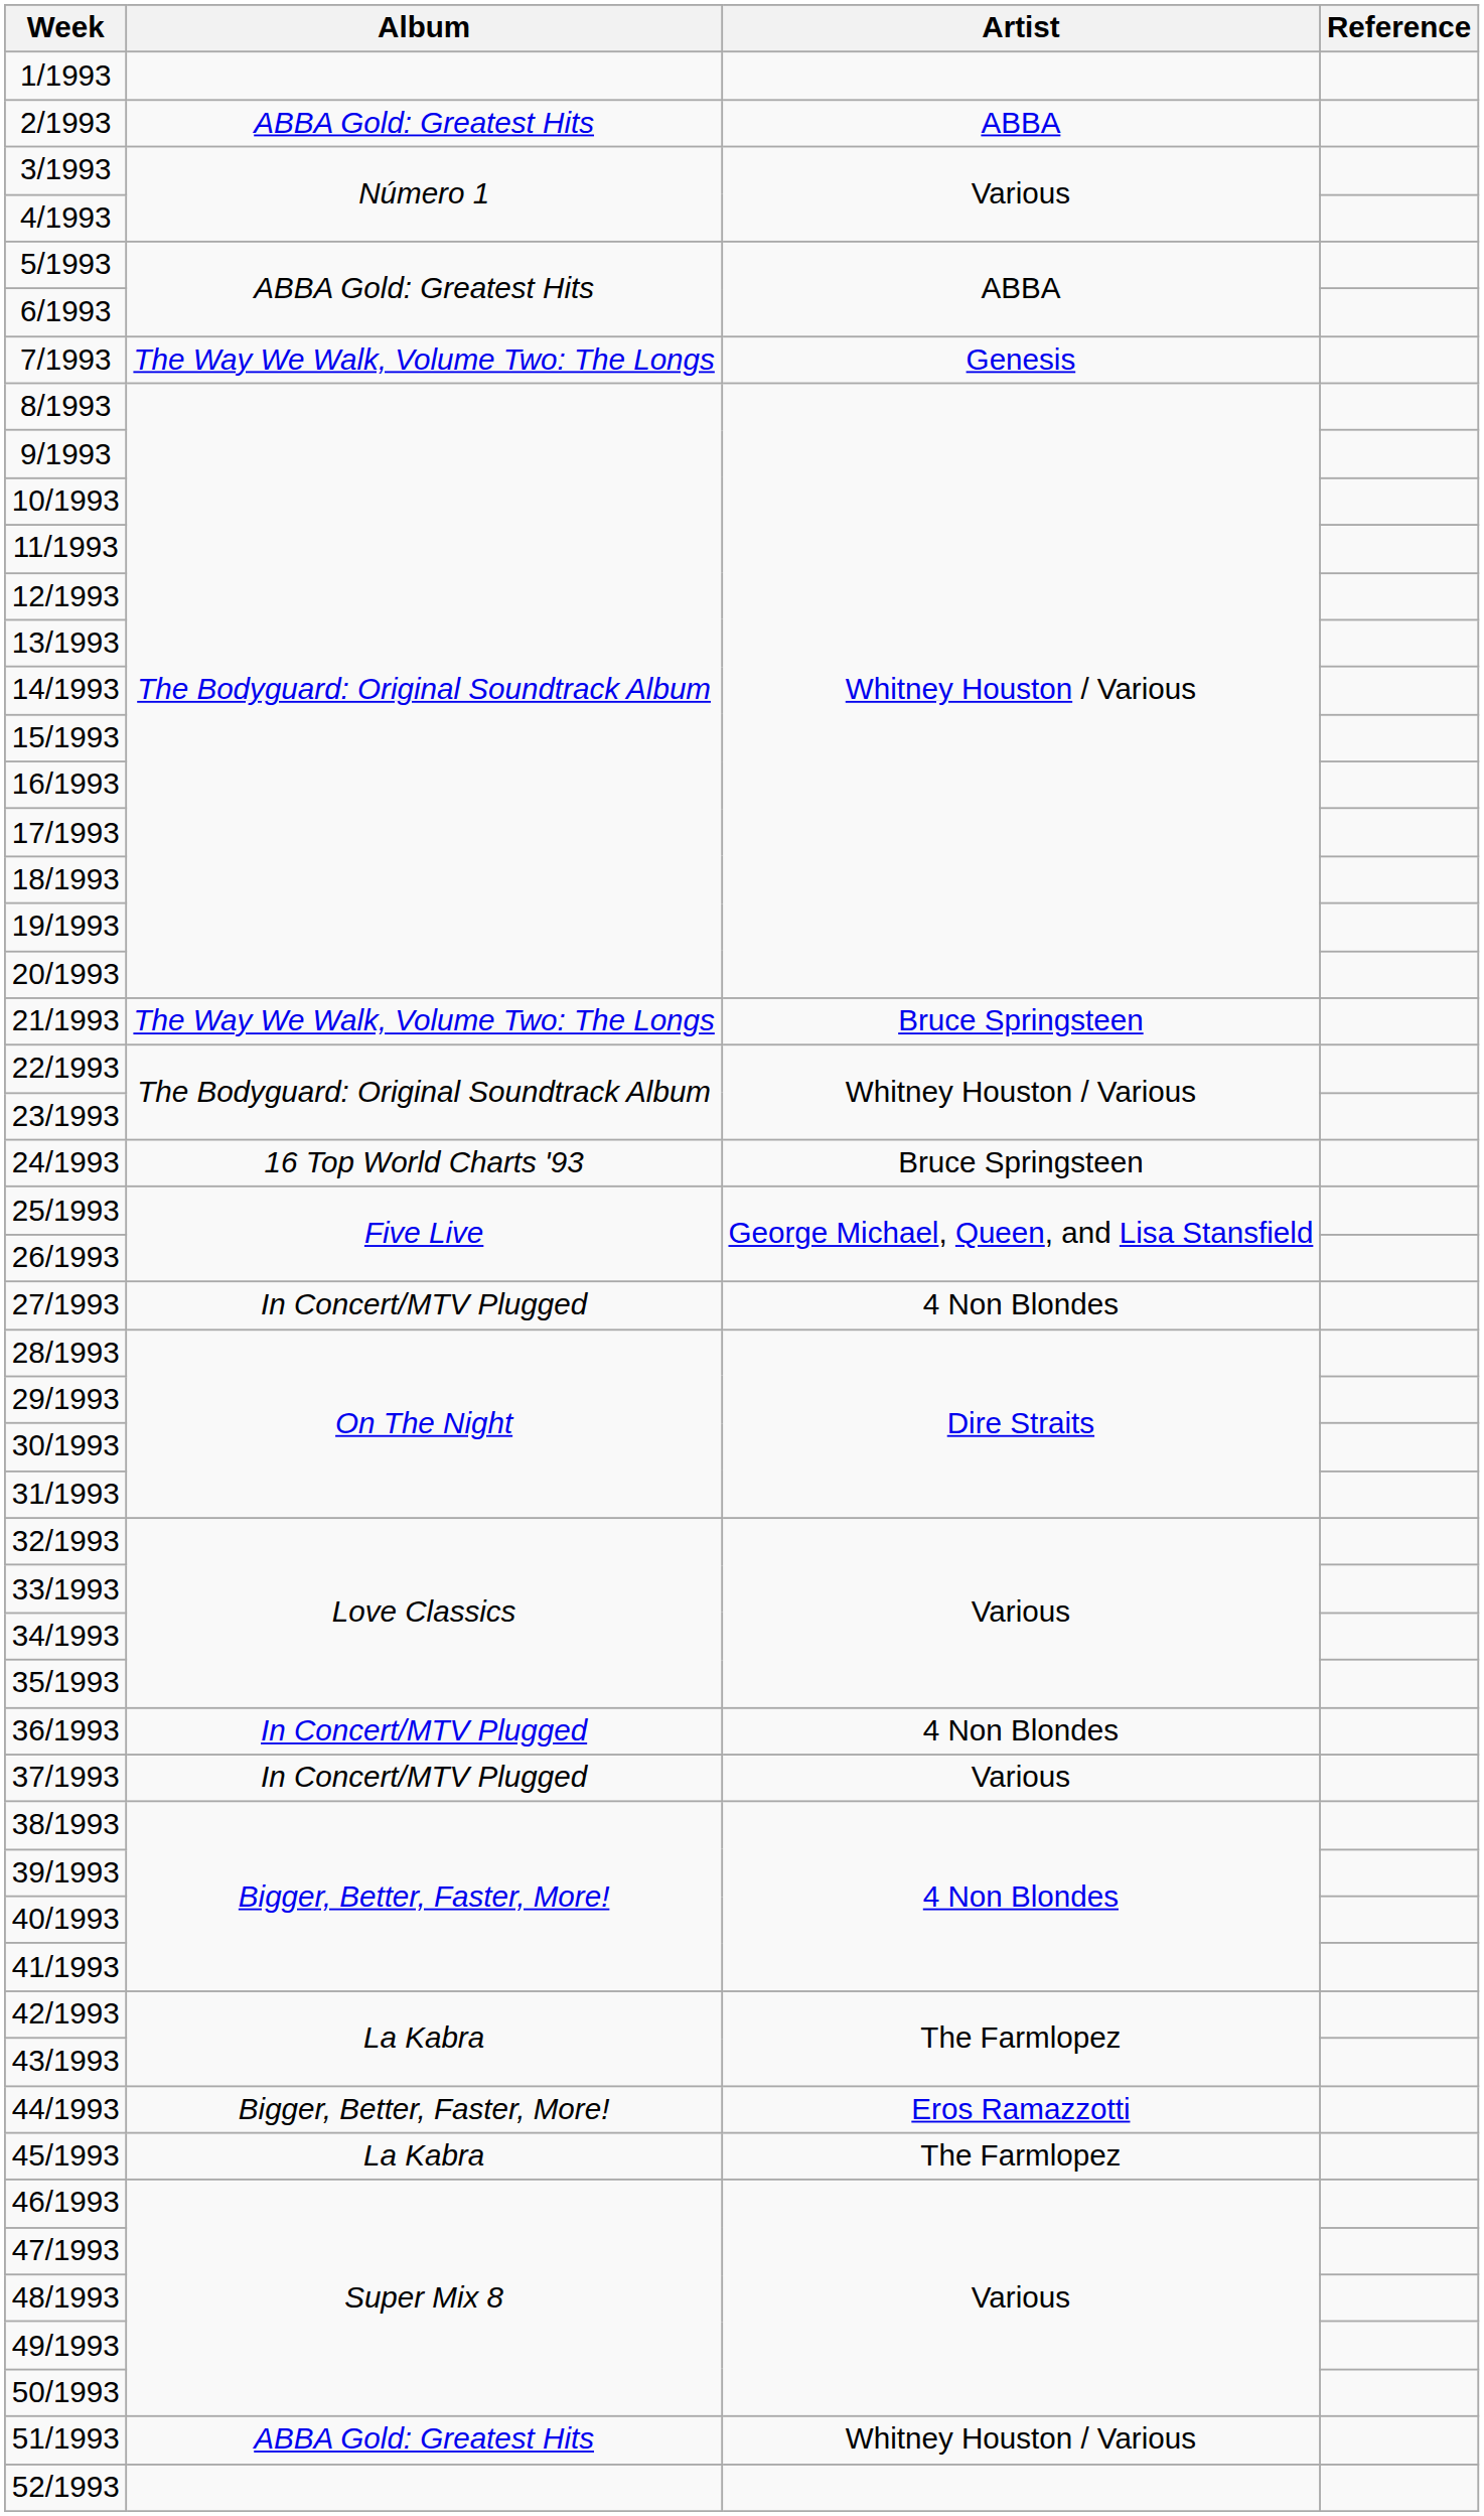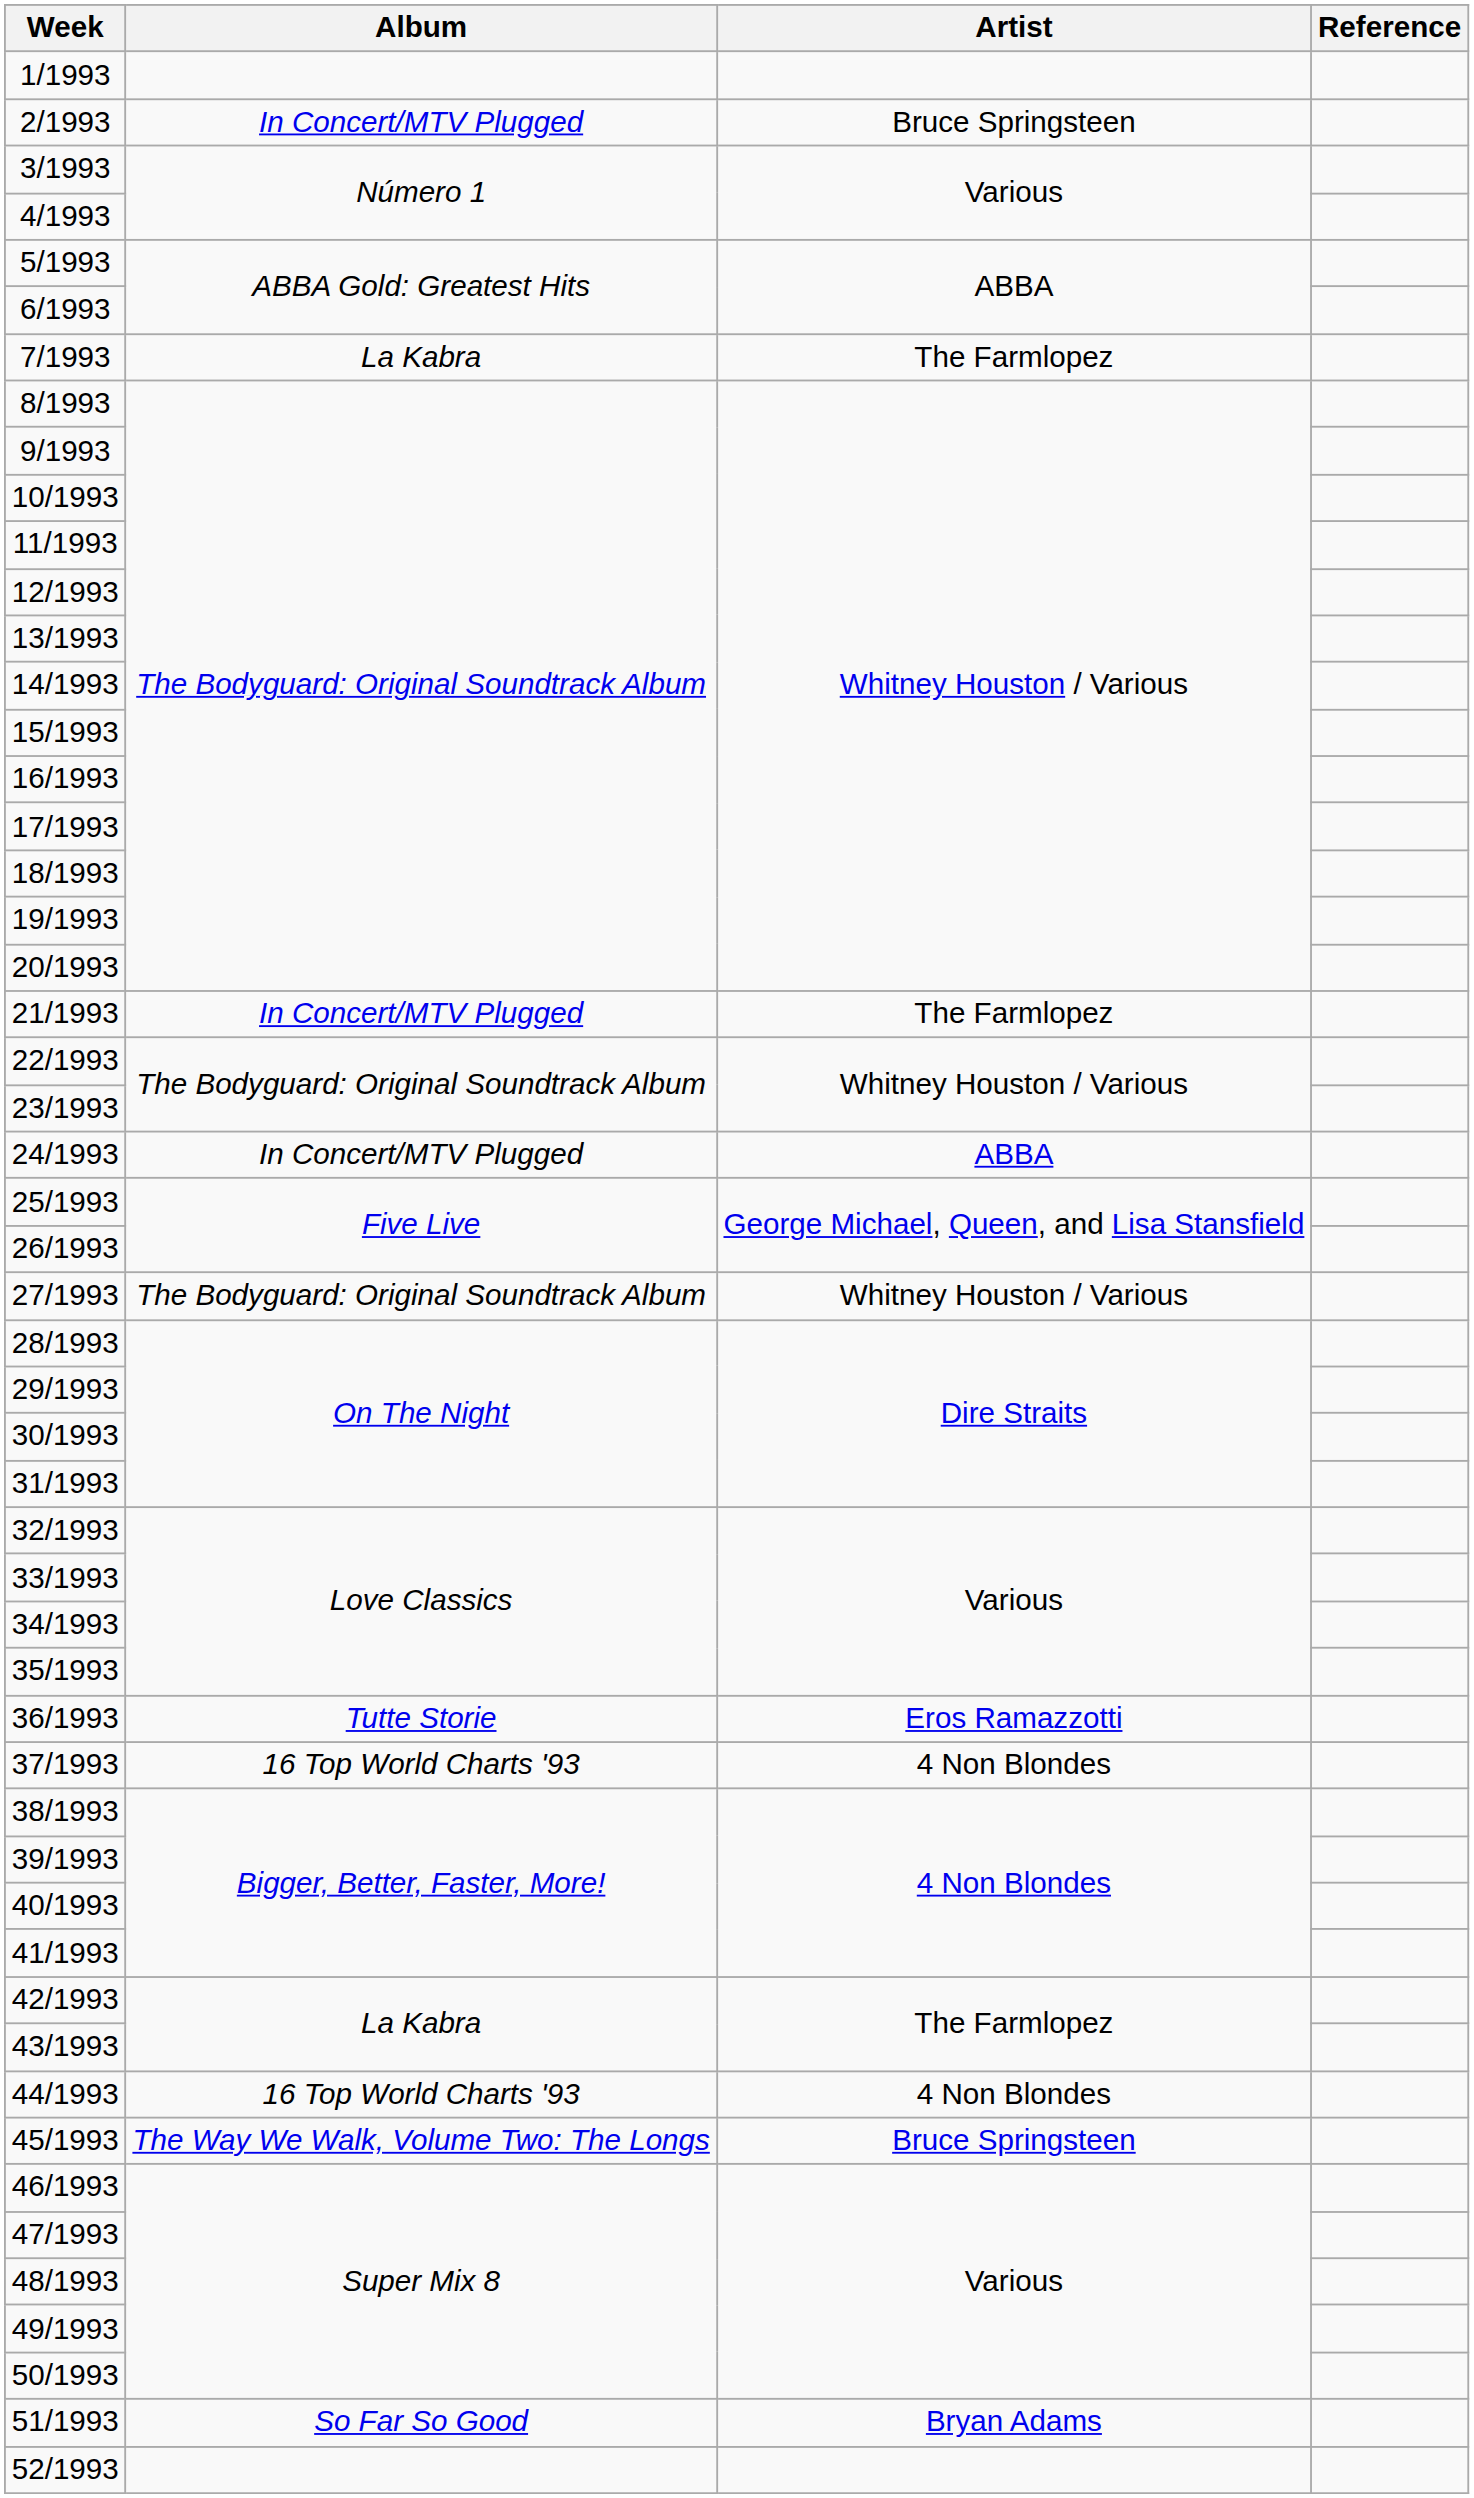 <table class="wikitable" style="text-align:center">
 <tr>
 <th>Week</th>
 <th>Album</th>
 <th>Artist</th>
 <th>Reference</th>
 </tr>
 <tr>
 <td>1/1993</td>
 <td></td>
 <td></td>
 <td></td>
 </tr>
 <tr>
 <td>2/1993</td>
-<td><em><a href='#'>ABBA Gold: Greatest Hits</a></em></td>
-<td><a href='#'>ABBA</a></td>
+<td><em><a href='#'>In Concert/MTV Plugged</a></em></td>
+<td>Bruce Springsteen</td>
 <td></td>
 </tr>
 <tr>
 <td>3/1993</td>
 <td rowspan="2"><em>Número 1</em></td>
 <td rowspan="2">Various</td>
 <td></td>
 </tr>
 <tr>
 <td>4/1993</td>
 <td></td>
 </tr>
 <tr>
 <td>5/1993</td>
 <td rowspan="2"><em>ABBA Gold: Greatest Hits</em></td>
 <td rowspan="2">ABBA</td>
 <td></td>
 </tr>
 <tr>
 <td>6/1993</td>
 <td></td>
 </tr>
 <tr>
 <td>7/1993</td>
-<td><em><a href='#'>The Way We Walk, Volume Two: The Longs</a></em></td>
-<td><a href='#'>Genesis</a></td>
+<td><em>La Kabra</em></td>
+<td>The Farmlopez</td>
 <td></td>
 </tr>
 <tr>
 <td>8/1993</td>
 <td rowspan="13"><a href='#'><em>The Bodyguard: Original Soundtrack Album</em></a></td>
 <td rowspan="13"><a href='#'>Whitney Houston</a> / Various</td>
 <td></td>
 </tr>
 <tr>
 <td>9/1993</td>
 <td></td>
 </tr>
 <tr>
 <td>10/1993</td>
 <td></td>
 </tr>
 <tr>
 <td>11/1993</td>
 <td></td>
 </tr>
 <tr>
 <td>12/1993</td>
 <td></td>
 </tr>
 <tr>
 <td>13/1993</td>
 <td></td>
 </tr>
 <tr>
 <td>14/1993</td>
 <td></td>
 </tr>
 <tr>
 <td>15/1993</td>
 <td></td>
 </tr>
 <tr>
 <td>16/1993</td>
 <td></td>
 </tr>
 <tr>
 <td>17/1993</td>
 <td></td>
 </tr>
 <tr>
 <td>18/1993</td>
 <td></td>
 </tr>
 <tr>
 <td>19/1993</td>
 <td></td>
 </tr>
 <tr>
 <td>20/1993</td>
 <td></td>
 </tr>
 <tr>
 <td>21/1993</td>
-<td><em><a href='#'>The Way We Walk, Volume Two: The Longs</a></em></td>
-<td><a href='#'>Bruce Springsteen</a></td>
+<td><em><a href='#'>In Concert/MTV Plugged</a></em></td>
+<td>The Farmlopez</td>
 <td></td>
 </tr>
 <tr>
 <td>22/1993</td>
 <td rowspan="2"><em>The Bodyguard: Original Soundtrack Album</em></td>
 <td rowspan="2">Whitney Houston / Various</td>
 <td></td>
 </tr>
 <tr>
 <td>23/1993</td>
 <td></td>
 </tr>
 <tr>
 <td>24/1993</td>
-<td><em>16 Top World Charts '93</em></td>
-<td>Bruce Springsteen</td>
+<td><em>In Concert/MTV Plugged</em></td>
+<td><a href='#'>ABBA</a></td>
 <td></td>
 </tr>
 <tr>
 <td>25/1993</td>
 <td rowspan="2"><a href='#'><em>Five Live</em></a></td>
 <td rowspan="2"><a href='#'>George Michael</a>, <a href='#'>Queen</a>, and <a href='#'>Lisa Stansfield</a></td>
 <td></td>
 </tr>
 <tr>
 <td>26/1993</td>
 <td></td>
 </tr>
 <tr>
 <td>27/1993</td>
-<td><em>In Concert/MTV Plugged</em></td>
-<td>4 Non Blondes</td>
+<td><em>The Bodyguard: Original Soundtrack Album</em></td>
+<td>Whitney Houston / Various</td>
 <td></td>
 </tr>
 <tr>
 <td>28/1993</td>
 <td rowspan="4"><em><a href='#'>On The Night</a></em></td>
 <td rowspan="4"><a href='#'>Dire Straits</a></td>
 <td></td>
 </tr>
 <tr>
 <td>29/1993</td>
 <td></td>
 </tr>
 <tr>
 <td>30/1993</td>
 <td></td>
 </tr>
 <tr>
 <td>31/1993</td>
 <td></td>
 </tr>
 <tr>
 <td>32/1993</td>
 <td rowspan="4"><em>Love Classics</em></td>
 <td rowspan="4">Various</td>
 <td></td>
 </tr>
 <tr>
 <td>33/1993</td>
 <td></td>
 </tr>
 <tr>
 <td>34/1993</td>
 <td></td>
 </tr>
 <tr>
 <td>35/1993</td>
 <td></td>
 </tr>
 <tr>
 <td>36/1993</td>
-<td><em><a href='#'>In Concert/MTV Plugged</a></em></td>
-<td>4 Non Blondes</td>
+<td><a href='#'><em>Tutte Storie</em></a></td>
+<td><a href='#'>Eros Ramazzotti</a></td>
 <td></td>
 </tr>
 <tr>
 <td>37/1993</td>
-<td><em>In Concert/MTV Plugged</em></td>
-<td>Various</td>
+<td><em>16 Top World Charts '93</em></td>
+<td>4 Non Blondes</td>
 <td></td>
 </tr>
 <tr>
 <td>38/1993</td>
 <td rowspan="4"><em><a href='#'>Bigger, Better, Faster, More!</a></em></td>
 <td rowspan="4"><a href='#'>4 Non Blondes</a></td>
 <td></td>
 </tr>
 <tr>
 <td>39/1993</td>
 <td></td>
 </tr>
 <tr>
 <td>40/1993</td>
 <td></td>
 </tr>
 <tr>
 <td>41/1993</td>
 <td></td>
 </tr>
 <tr>
 <td>42/1993</td>
 <td rowspan="2"><em>La Kabra</em></td>
 <td rowspan="2">The Farmlopez</td>
 <td></td>
 </tr>
 <tr>
 <td>43/1993</td>
 <td></td>
 </tr>
 <tr>
 <td>44/1993</td>
-<td><em>Bigger, Better, Faster, More!</em></td>
-<td><a href='#'>Eros Ramazzotti</a></td>
+<td><em>16 Top World Charts '93</em></td>
+<td>4 Non Blondes</td>
 <td></td>
 </tr>
 <tr>
 <td>45/1993</td>
-<td><em>La Kabra</em></td>
-<td>The Farmlopez</td>
+<td><em><a href='#'>The Way We Walk, Volume Two: The Longs</a></em></td>
+<td><a href='#'>Bruce Springsteen</a></td>
 <td></td>
 </tr>
 <tr>
 <td>46/1993</td>
 <td rowspan="5"><em>Super Mix 8</em></td>
 <td rowspan="5">Various</td>
 <td></td>
 </tr>
 <tr>
 <td>47/1993</td>
 <td></td>
 </tr>
 <tr>
 <td>48/1993</td>
 <td></td>
 </tr>
 <tr>
 <td>49/1993</td>
 <td></td>
 </tr>
 <tr>
 <td>50/1993</td>
 <td></td>
 </tr>
 <tr>
 <td>51/1993</td>
-<td><em><a href='#'>ABBA Gold: Greatest Hits</a></em></td>
-<td>Whitney Houston / Various</td>
+<td><em><a href='#'>So Far So Good</a></em></td>
+<td><a href='#'>Bryan Adams</a></td>
 <td></td>
 </tr>
 <tr>
 <td>52/1993</td>
 <td></td>
 <td></td>
 <td></td>
 </tr>
 </table>
